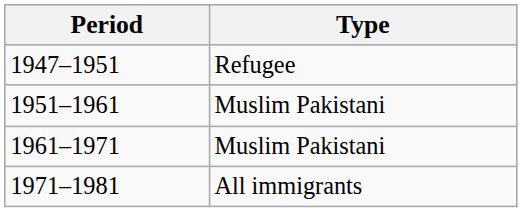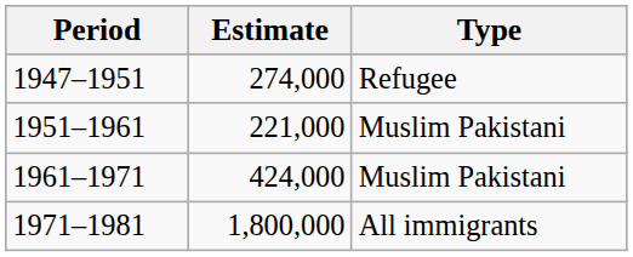 <table class="wikitable floatright" style="width: 321px">
 <tr>
 <th>Period</th>
+<th>Estimate</th>
 <th>Type</th>
 </tr>
 <tr>
 <td style="font-size: 95%;">1947–1951</td>
+<td style="font-size: 95%; text-align: right;">274,000</td>
 <td style="font-size: 95%; text-align: left;">Refugee</td>
 </tr>
 <tr>
 <td style="font-size: 95%;">1951–1961</td>
+<td style="font-size: 95%; text-align: right;">221,000</td>
 <td style="font-size: 95%; text-align: left;">Muslim Pakistani</td>
 </tr>
 <tr>
 <td style="font-size: 95%;">1961–1971</td>
+<td style="font-size: 95%; text-align: right;">424,000</td>
 <td style="font-size: 95%; text-align: left;">Muslim Pakistani</td>
 </tr>
 <tr>
 <td style="font-size: 95%;">1971–1981</td>
+<td style="font-size: 95%; text-align: right;">1,800,000</td>
 <td style="font-size: 95%; text-align: left;">All immigrants</td>
 </tr>
 </table>
